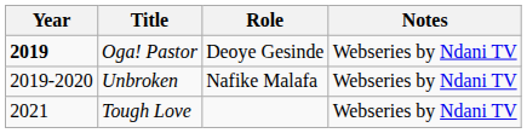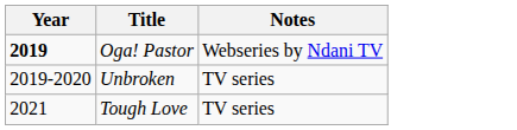 <table class="wikitable">
 <tr>
 <th>Year</th>
 <th>Title</th>
-<th>Role</th>
 <th>Notes</th>
 </tr>
 <tr>
 <td><strong>2019</strong></td>
 <td><em>Oga! Pastor</em></td>
-<td>Deoye Gesinde</td>
 <td>Webseries by <a href='#'>Ndani TV</a></td>
 </tr>
 <tr>
 <td>2019-2020</td>
 <td><em>Unbroken</em></td>
-<td>Nafike Malafa</td>
-<td>Webseries by <a href='#'>Ndani TV</a></td>
+<td>TV series</td>
 </tr>
 <tr>
 <td>2021</td>
 <td><em>Tough Love</em></td>
-<td></td>
-<td>Webseries by <a href='#'>Ndani TV</a></td>
+<td>TV series</td>
 </tr>
 </table>
